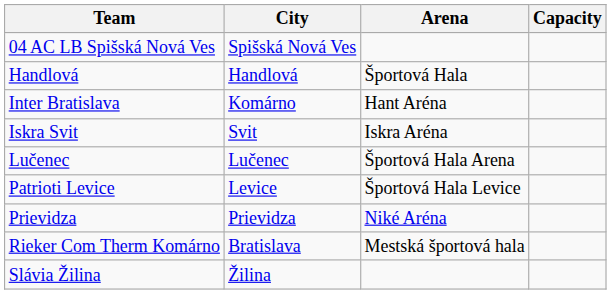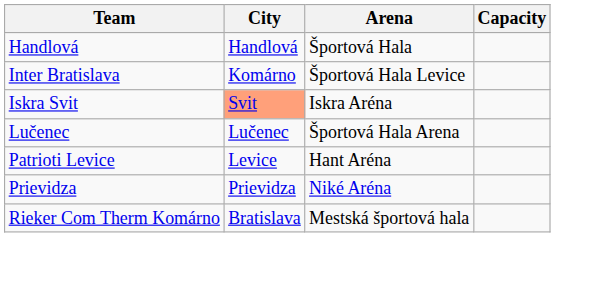 <table class="wikitable sortable">
 <tr>
 <th>Team</th>
 <th>City</th>
 <th>Arena</th>
 <th>Capacity</th>
-</tr>
-<tr>
-<td><a href='#'>04 AC LB Spišská Nová Ves</a></td>
-<td><a href='#'>Spišská Nová Ves</a></td>
-<td></td>
-<td></td>
 </tr>
 <tr>
 <td><a href='#'>Handlová</a></td>
 <td><a href='#'>Handlová</a></td>
 <td>Športová Hala</td>
 <td></td>
 </tr>
 <tr>
 <td><a href='#'>Inter Bratislava</a></td>
 <td><a href='#'>Komárno</a></td>
-<td>Hant Aréna</td>
+<td>Športová Hala Levice</td>
 <td></td>
 </tr>
 <tr>
 <td><a href='#'>Iskra Svit</a></td>
-<td><a href='#'>Svit</a></td>
+<td style="background: lightsalmon;"><a href='#'>Svit</a></td>
 <td>Iskra Aréna</td>
 <td></td>
 </tr>
 <tr>
 <td><a href='#'>Lučenec</a></td>
 <td><a href='#'>Lučenec</a></td>
 <td>Športová Hala Arena</td>
 <td></td>
 </tr>
 <tr>
 <td><a href='#'>Patrioti Levice</a></td>
 <td><a href='#'>Levice</a></td>
-<td>Športová Hala Levice</td>
+<td>Hant Aréna</td>
 <td></td>
 </tr>
 <tr>
 <td><a href='#'>Prievidza</a></td>
 <td><a href='#'>Prievidza</a></td>
 <td><a href='#'>Niké Aréna</a></td>
 <td></td>
 </tr>
 <tr>
 <td><a href='#'>Rieker Com Therm Komárno</a></td>
 <td><a href='#'>Bratislava</a></td>
 <td>Mestská športová hala</td>
 <td></td>
 </tr>
-<tr>
-<td><a href='#'>Slávia Žilina</a></td>
-<td><a href='#'>Žilina</a></td>
-<td></td>
-<td></td>
-</tr>
 </table>
